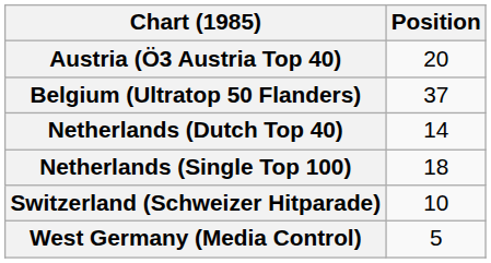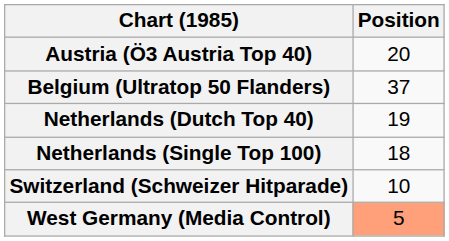 <table class="wikitable sortable plainrowheaders" style="text-align:center">
 <tr>
 <th scope="col">Chart (1985)</th>
 <th scope="col">Position</th>
 </tr>
 <tr>
 <th scope="row">Austria (Ö3 Austria Top 40)</th>
 <td>20</td>
 </tr>
 <tr>
 <th scope="row">Belgium (Ultratop 50 Flanders)</th>
 <td>37</td>
 </tr>
 <tr>
 <th scope="row">Netherlands (Dutch Top 40)</th>
-<td>14</td>
+<td>19</td>
 </tr>
 <tr>
 <th scope="row">Netherlands (Single Top 100)</th>
 <td>18</td>
 </tr>
 <tr>
 <th scope="row">Switzerland (Schweizer Hitparade)</th>
 <td>10</td>
 </tr>
 <tr>
 <th scope="row">West Germany (Media Control)</th>
-<td>5</td>
+<td style="background: lightsalmon;">5</td>
 </tr>
 </table>
